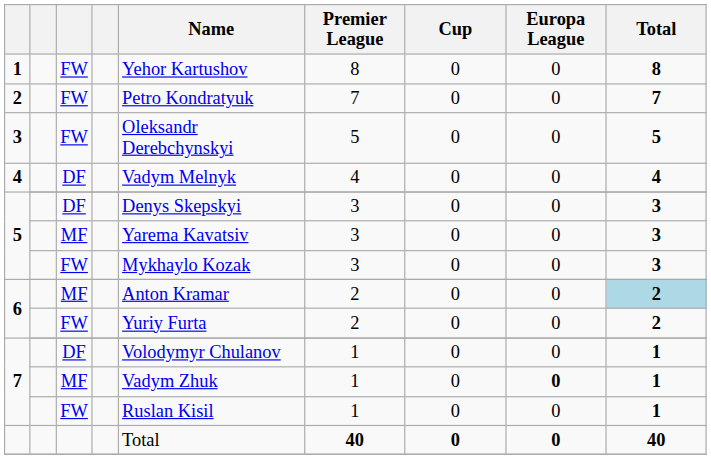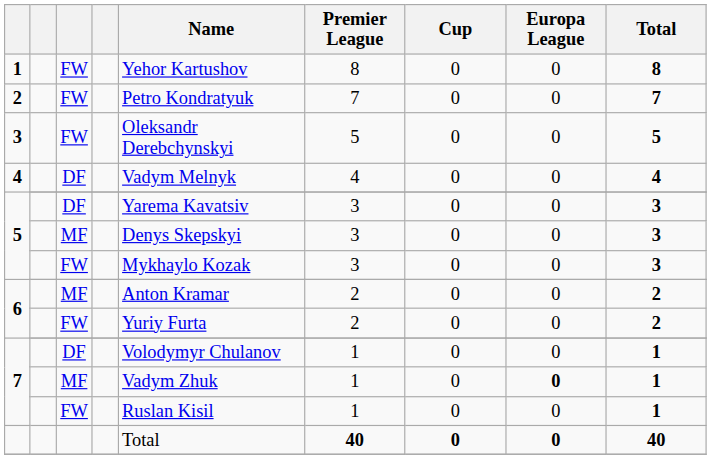 <table class="wikitable" style="text-align:center">
 <tr>
 <th width=15></th>
 <th width=15></th>
 <th width=15></th>
 <th width=15></th>
 <th width=155>Name</th>
 <th width=80><strong>Premier League</strong></th>
 <th width=80><strong>Cup</strong></th>
 <th width=80><strong>Europa League</strong></th>
 <th width=80>Total</th>
 </tr>
 <tr>
 <td><strong>1</strong></td>
 <td></td>
 <td><a href='#'>FW</a></td>
 <td></td>
 <td align=left><a href='#'>Yehor Kartushov</a></td>
 <td>8</td>
 <td>0</td>
 <td>0</td>
 <td><strong>8</strong></td>
 </tr>
 <tr>
 <td><strong>2</strong></td>
 <td></td>
 <td><a href='#'>FW</a></td>
 <td></td>
 <td align=left><a href='#'>Petro Kondratyuk</a></td>
 <td>7</td>
 <td>0</td>
 <td>0</td>
 <td><strong>7</strong></td>
 </tr>
 <tr>
 <td><strong>3</strong></td>
 <td></td>
 <td><a href='#'>FW</a></td>
 <td></td>
 <td align=left><a href='#'>Oleksandr Derebchynskyi</a></td>
 <td>5</td>
 <td>0</td>
 <td>0</td>
 <td><strong>5</strong></td>
 </tr>
 <tr>
 <td><strong>4</strong></td>
 <td></td>
 <td><a href='#'>DF</a></td>
 <td></td>
 <td align=left><a href='#'>Vadym Melnyk</a></td>
 <td>4</td>
 <td>0</td>
 <td>0</td>
 <td><strong>4</strong></td>
 </tr>
 <tr>
 <td rowspan=4><strong>5</strong></td>
 </tr>
 <tr>
 <td></td>
 <td><a href='#'>DF</a></td>
 <td></td>
-<td align=left><a href='#'>Denys Skepskyi</a></td>
+<td align=left><a href='#'>Yarema Kavatsiv</a></td>
 <td>3</td>
 <td>0</td>
 <td>0</td>
 <td><strong>3</strong></td>
 </tr>
 <tr>
 <td></td>
 <td><a href='#'>MF</a></td>
 <td></td>
-<td align=left><a href='#'>Yarema Kavatsiv</a></td>
+<td align=left><a href='#'>Denys Skepskyi</a></td>
 <td>3</td>
 <td>0</td>
 <td>0</td>
 <td><strong>3</strong></td>
 </tr>
 <tr>
 <td></td>
 <td><a href='#'>FW</a></td>
 <td></td>
 <td align=left><a href='#'>Mykhaylo Kozak</a></td>
 <td>3</td>
 <td>0</td>
 <td>0</td>
 <td><strong>3</strong></td>
 </tr>
 <tr>
 <td rowspan=3><strong>6</strong></td>
 </tr>
 <tr>
 <td></td>
 <td><a href='#'>MF</a></td>
 <td></td>
 <td align=left><a href='#'>Anton Kramar</a></td>
 <td>2</td>
 <td>0</td>
 <td>0</td>
-<td style="background: lightblue;"><strong>2</strong></td>
+<td><strong>2</strong></td>
 </tr>
 <tr>
 <td></td>
 <td><a href='#'>FW</a></td>
 <td></td>
 <td align=left><a href='#'>Yuriy Furta</a></td>
 <td>2</td>
 <td>0</td>
 <td>0</td>
 <td><strong>2</strong></td>
 </tr>
 <tr>
 <td rowspan=4><strong>7</strong></td>
 </tr>
 <tr>
 <td></td>
 <td><a href='#'>DF</a></td>
 <td></td>
 <td align=left><a href='#'>Volodymyr Chulanov</a></td>
 <td>1</td>
 <td>0</td>
 <td>0</td>
 <td><strong>1</strong></td>
 </tr>
 <tr>
 <td></td>
 <td><a href='#'>MF</a></td>
 <td></td>
 <td align=left><a href='#'>Vadym Zhuk</a></td>
 <td>1</td>
 <td>0</td>
 <td><strong>0</strong></td>
 <td><strong>1</strong></td>
 </tr>
 <tr>
 <td></td>
 <td><a href='#'>FW</a></td>
 <td></td>
 <td align=left><a href='#'>Ruslan Kisil</a></td>
 <td>1</td>
 <td>0</td>
 <td>0</td>
 <td><strong>1</strong></td>
 </tr>
 <tr>
 <td></td>
 <td></td>
 <td></td>
 <td></td>
 <td align=left>Total</td>
 <td><strong>40</strong></td>
 <td><strong>0</strong></td>
 <td><strong>0</strong></td>
 <td><strong>40</strong></td>
 </tr>
 <tr>
 </tr>
 </table>
